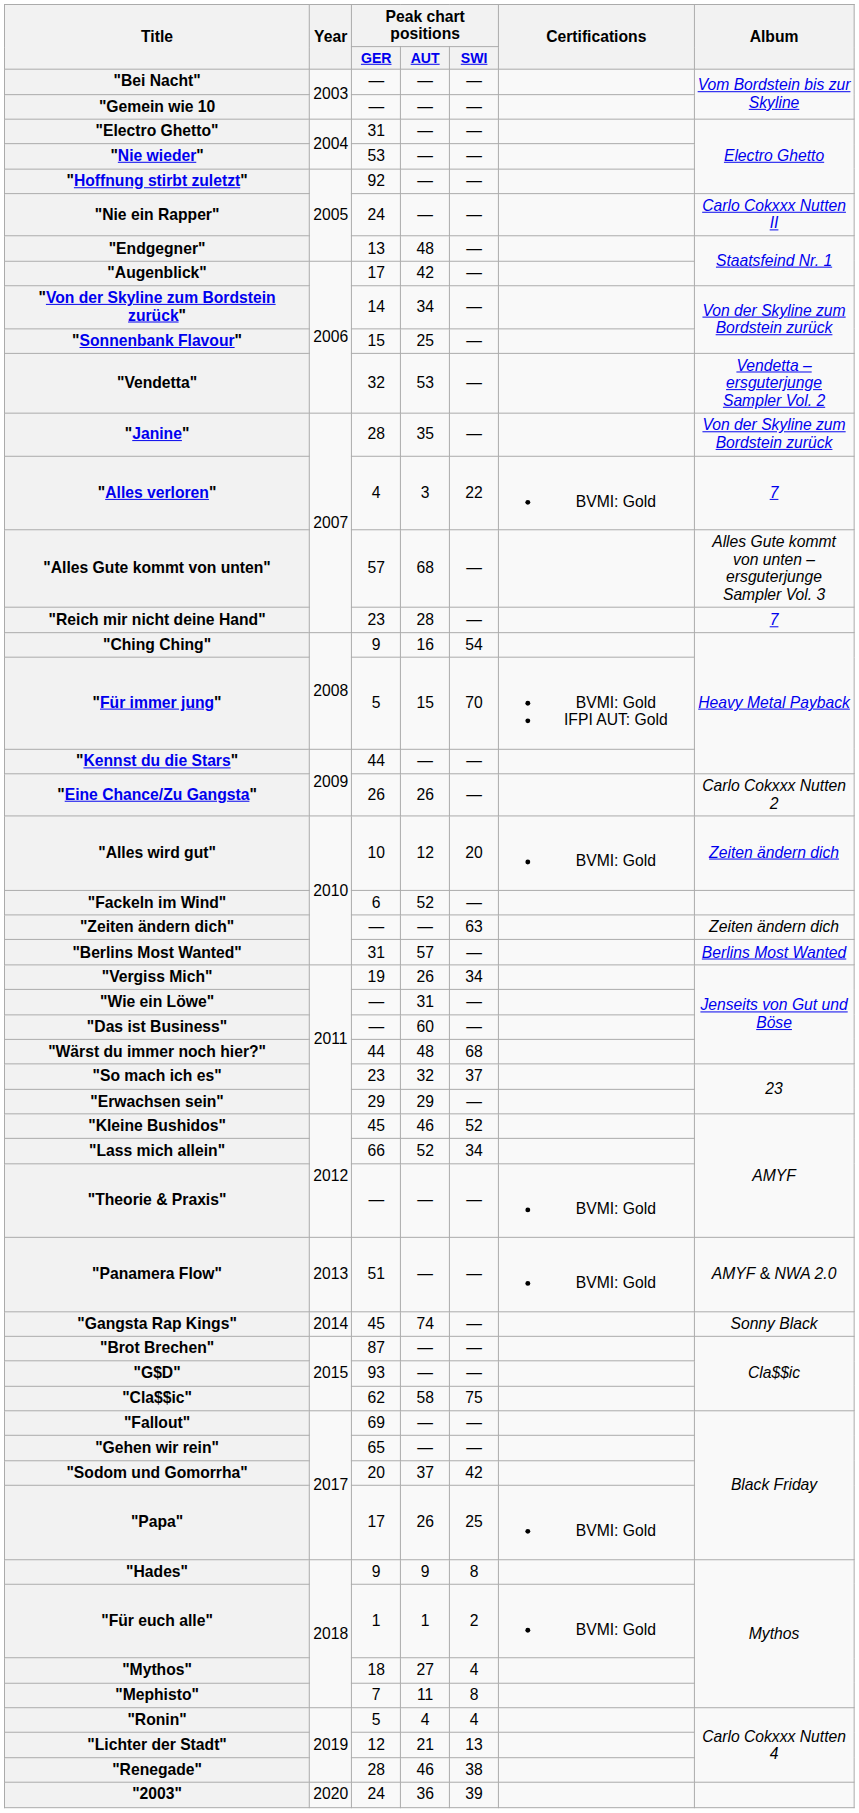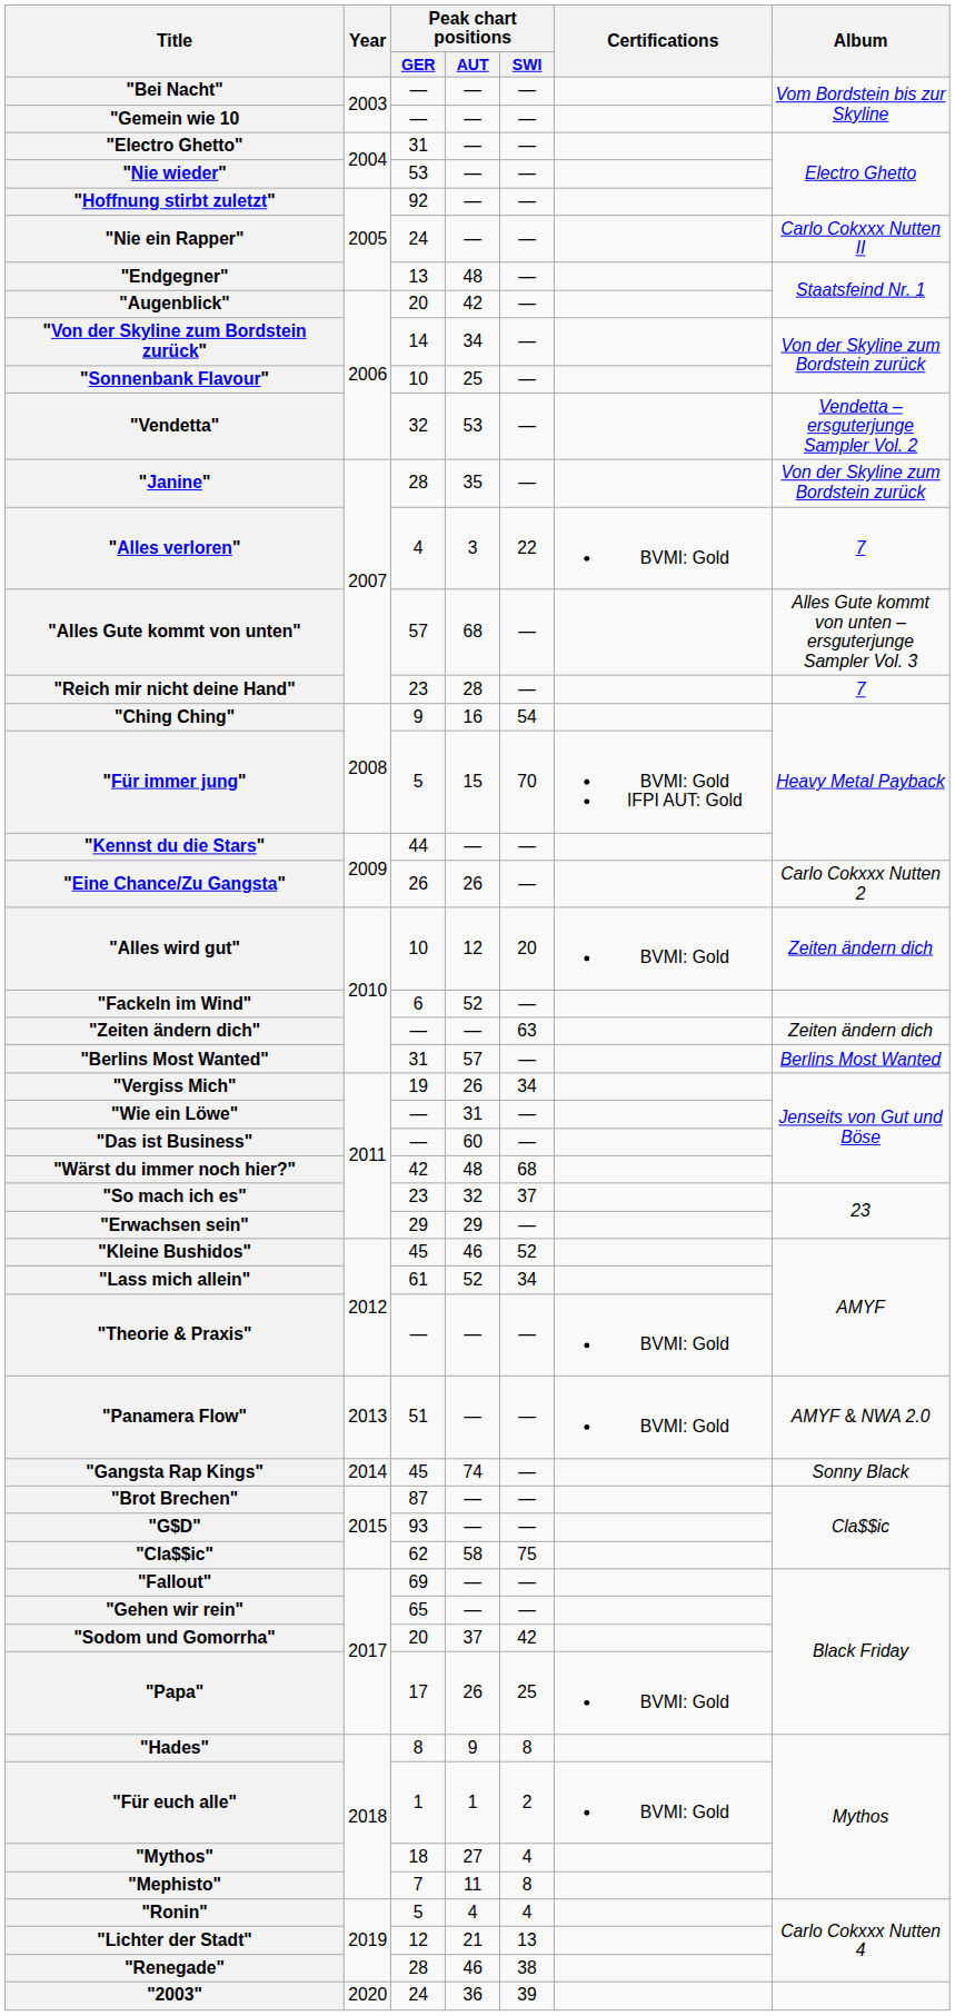 <table class="wikitable plainrowheaders" style="text-align: center;">
 <tr>
 <th scope="col" rowspan="2" style="width:19em;">Title</th>
 <th scope="col" rowspan="2">Year</th>
 <th scope="col" colspan="3">Peak chart positions</th>
 <th scope="col" rowspan="2" style="width:12em;">Certifications</th>
 <th scope="col" rowspan="2">Album</th>
 </tr>
 <tr>
 <th scope="col" style="width:3em;font-size:90%;"><a href='#'>GER</a><br></th>
 <th scope="col" style="width:3em;font-size:90%;"><a href='#'>AUT</a><br></th>
 <th scope="col" style="width:3em;font-size:90%;"><a href='#'>SWI</a><br></th>
 </tr>
 <tr>
 <th scope="row">"Bei Nacht"</th>
 <td rowspan="2">2003</td>
 <td>—</td>
 <td>—</td>
 <td>—</td>
 <td></td>
 <td rowspan="2"><em><a href='#'>Vom Bordstein bis zur Skyline</a></em></td>
 </tr>
 <tr>
 <th scope="row">"Gemein wie 10</th>
 <td>—</td>
 <td>—</td>
 <td>—</td>
 <td></td>
 </tr>
 <tr>
 <th scope="row">"Electro Ghetto"</th>
 <td rowspan="2">2004</td>
 <td>31</td>
 <td>—</td>
 <td>—</td>
 <td></td>
 <td rowspan="3"><em><a href='#'>Electro Ghetto</a></em></td>
 </tr>
 <tr>
 <th scope="row">"<a href='#'>Nie wieder</a>"</th>
 <td>53</td>
 <td>—</td>
 <td>—</td>
 <td></td>
 </tr>
 <tr>
 <th scope="row">"<a href='#'>Hoffnung stirbt zuletzt</a>"<br></th>
 <td rowspan="3">2005</td>
 <td>92</td>
 <td>—</td>
 <td>—</td>
 <td></td>
 </tr>
 <tr>
 <th scope="row">"Nie ein Rapper"<br></th>
 <td>24</td>
 <td>—</td>
 <td>—</td>
 <td></td>
 <td><em><a href='#'>Carlo Cokxxx Nutten II</a></em></td>
 </tr>
 <tr>
 <th scope="row">"Endgegner"</th>
 <td>13</td>
 <td>48</td>
 <td>—</td>
 <td></td>
 <td rowspan="2"><em><a href='#'>Staatsfeind Nr. 1</a></em></td>
 </tr>
 <tr>
 <th scope="row">"Augenblick"</th>
 <td rowspan="4">2006</td>
-<td>17</td>
+<td>20</td>
 <td>42</td>
 <td>—</td>
 <td></td>
 </tr>
 <tr>
 <th scope="row">"<a href='#'>Von der Skyline zum Bordstein zurück</a>"</th>
 <td>14</td>
 <td>34</td>
 <td>—</td>
 <td></td>
 <td rowspan="2"><em><a href='#'>Von der Skyline zum Bordstein zurück</a></em></td>
 </tr>
 <tr>
 <th scope="row">"<a href='#'>Sonnenbank Flavour</a>"</th>
-<td>15</td>
+<td>10</td>
 <td>25</td>
 <td>—</td>
 <td></td>
 </tr>
 <tr>
 <th scope="row">"Vendetta"<br></th>
 <td>32</td>
 <td>53</td>
 <td>—</td>
 <td></td>
 <td><em><a href='#'>Vendetta – ersguterjunge Sampler Vol. 2</a></em></td>
 </tr>
 <tr>
 <th scope="row">"<a href='#'>Janine</a>"</th>
 <td rowspan="4">2007</td>
 <td>28</td>
 <td>35</td>
 <td>—</td>
 <td></td>
 <td><em><a href='#'>Von der Skyline zum Bordstein zurück</a></em></td>
 </tr>
 <tr>
 <th scope="row">"<a href='#'>Alles verloren</a>"</th>
 <td>4</td>
 <td>3</td>
 <td>22</td>
 <td><br><ul><li>BVMI: Gold</li></ul></td>
 <td><em><a href='#'>7</a></em></td>
 </tr>
 <tr>
 <th scope="row">"Alles Gute kommt von unten"<br></th>
 <td>57</td>
 <td>68</td>
 <td>—</td>
 <td></td>
 <td><em>Alles Gute kommt von unten – <br>ersguterjunge Sampler Vol. 3</em></td>
 </tr>
 <tr>
 <th scope="row">"Reich mir nicht deine Hand"</th>
 <td>23</td>
 <td>28</td>
 <td>—</td>
 <td></td>
 <td align="center"><em><a href='#'>7</a></em></td>
 </tr>
 <tr>
 <th scope="row">"Ching Ching"</th>
 <td rowspan="2">2008</td>
 <td>9</td>
 <td>16</td>
 <td>54</td>
 <td></td>
 <td rowspan="3"><em><a href='#'>Heavy Metal Payback</a></em></td>
 </tr>
 <tr>
 <th scope="row">"<a href='#'>Für immer jung</a>"<br></th>
 <td>5</td>
 <td>15</td>
 <td>70</td>
 <td><br><ul><li>BVMI: Gold</li><li>IFPI AUT: Gold</li></ul></td>
 </tr>
 <tr>
 <th scope="row">"<a href='#'>Kennst du die Stars</a>"<br></th>
 <td rowspan="2">2009</td>
 <td>44</td>
 <td>—</td>
 <td>—</td>
 <td></td>
 </tr>
 <tr>
 <th scope="row">"<a href='#'>Eine Chance/Zu Gangsta</a>"<br></th>
 <td>26</td>
 <td>26</td>
 <td>—</td>
 <td></td>
 <td><em>Carlo Cokxxx Nutten 2</em></td>
 </tr>
 <tr>
 <th scope="row">"Alles wird gut"</th>
 <td rowspan="4">2010</td>
 <td>10</td>
 <td>12</td>
 <td>20</td>
 <td><br><ul><li>BVMI: Gold</li></ul></td>
 <td><em><a href='#'>Zeiten ändern dich</a></em></td>
 </tr>
 <tr>
 <th scope="row">"Fackeln im Wind"<br></th>
 <td>6</td>
 <td>52</td>
 <td>—</td>
 <td></td>
 <td></td>
 </tr>
 <tr>
 <th scope="row">"Zeiten ändern dich"</th>
 <td>—</td>
 <td>—</td>
 <td>63</td>
 <td></td>
 <td><em>Zeiten ändern dich</em></td>
 </tr>
 <tr>
 <th scope="row">"Berlins Most Wanted"<br></th>
 <td>31</td>
 <td>57</td>
 <td>—</td>
 <td></td>
 <td><em><a href='#'>Berlins Most Wanted</a></em></td>
 </tr>
 <tr>
 <th scope="row">"Vergiss Mich"<br></th>
 <td rowspan="6">2011</td>
 <td>19</td>
 <td>26</td>
 <td>34</td>
 <td></td>
 <td rowspan="4"><em><a href='#'>Jenseits von Gut und Böse</a></em></td>
 </tr>
 <tr>
 <th scope="row">"Wie ein Löwe"</th>
 <td>—</td>
 <td>31</td>
 <td>—</td>
 <td></td>
 </tr>
 <tr>
 <th scope="row">"Das ist Business"<br></th>
 <td>—</td>
 <td>60</td>
 <td>—</td>
 <td></td>
 </tr>
 <tr>
 <th scope="row">"Wärst du immer noch hier?"</th>
-<td>44</td>
+<td>42</td>
 <td>48</td>
 <td>68</td>
 <td></td>
 </tr>
 <tr>
 <th scope="row">"So mach ich es"<br></th>
 <td>23</td>
 <td>32</td>
 <td>37</td>
 <td></td>
 <td rowspan="2"><em>23</em></td>
 </tr>
 <tr>
 <th scope="row">"Erwachsen sein"<br></th>
 <td>29</td>
 <td>29</td>
 <td>—</td>
 <td></td>
 </tr>
 <tr>
 <th scope="row">"Kleine Bushidos"</th>
 <td rowspan="3">2012</td>
 <td>45</td>
 <td>46</td>
 <td>52</td>
 <td></td>
 <td rowspan="3"><em>AMYF</em></td>
 </tr>
 <tr>
 <th scope="row">"Lass mich allein"</th>
-<td>66</td>
+<td>61</td>
 <td>52</td>
 <td>34</td>
 <td></td>
 </tr>
 <tr>
 <th scope="row">"Theorie & Praxis"<br></th>
 <td>—</td>
 <td>—</td>
 <td>—</td>
 <td><br><ul><li>BVMI: Gold</li></ul></td>
 </tr>
 <tr>
 <th scope="row">"Panamera Flow"<br></th>
 <td>2013</td>
 <td>51</td>
 <td>—</td>
 <td>—</td>
 <td><br><ul><li>BVMI: Gold</li></ul></td>
 <td><em>AMYF</em> & <em>NWA 2.0</em></td>
 </tr>
 <tr>
 <th scope="row">"Gangsta Rap Kings"<br></th>
 <td>2014</td>
 <td>45</td>
 <td>74</td>
 <td>—</td>
 <td></td>
 <td><em>Sonny Black</em></td>
 </tr>
 <tr>
 <th scope="row">"Brot Brechen"<br></th>
 <td rowspan="3">2015</td>
 <td>87</td>
 <td>—</td>
 <td>—</td>
 <td></td>
 <td rowspan="3"><em>Cla$$ic</em></td>
 </tr>
 <tr>
 <th scope="row">"G$D"<br></th>
 <td>93</td>
 <td>—</td>
 <td>—</td>
 <td></td>
 </tr>
 <tr>
 <th scope="row">"Cla$$ic"<br></th>
 <td>62</td>
 <td>58</td>
 <td>75</td>
 <td></td>
 </tr>
 <tr>
 <th scope="row">"Fallout"</th>
 <td rowspan="4">2017</td>
 <td>69</td>
 <td>—</td>
 <td>—</td>
 <td></td>
 <td rowspan="4"><em>Black Friday</em></td>
 </tr>
 <tr>
 <th scope="row">"Gehen wir rein"<br></th>
 <td>65</td>
 <td>—</td>
 <td>—</td>
 <td></td>
 </tr>
 <tr>
 <th scope="row">"Sodom und Gomorrha"</th>
 <td>20</td>
 <td>37</td>
 <td>42</td>
 <td></td>
 </tr>
 <tr>
 <th scope="row">"Papa"</th>
 <td>17</td>
 <td>26</td>
 <td>25</td>
 <td><br><ul><li>BVMI: Gold</li></ul></td>
 </tr>
 <tr>
 <th scope="row">"Hades"<br></th>
 <td rowspan="4">2018</td>
-<td>9</td>
+<td>8</td>
 <td>9</td>
 <td>8</td>
 <td></td>
 <td rowspan="4"><em>Mythos</em></td>
 </tr>
 <tr>
 <th scope="row">"Für euch alle"<br></th>
 <td>1</td>
 <td>1</td>
 <td>2</td>
 <td><br><ul><li>BVMI: Gold</li></ul></td>
 </tr>
 <tr>
 <th scope="row">"Mythos"</th>
 <td>18</td>
 <td>27</td>
 <td>4</td>
 <td></td>
 </tr>
 <tr>
 <th scope="row">"Mephisto"</th>
 <td>7</td>
 <td>11</td>
 <td>8</td>
 <td></td>
 </tr>
 <tr>
 <th scope="row">"Ronin"<br></th>
 <td rowspan="3">2019</td>
 <td>5</td>
 <td>4</td>
 <td>4</td>
 <td></td>
 <td rowspan="3"><em>Carlo Cokxxx Nutten 4</em></td>
 </tr>
 <tr>
 <th scope="row">"Lichter der Stadt"<br></th>
 <td>12</td>
 <td>21</td>
 <td>13</td>
 <td></td>
 </tr>
 <tr>
 <th scope="row">"Renegade"<br></th>
 <td>28</td>
 <td>46</td>
 <td>38</td>
 <td></td>
 </tr>
 <tr>
 <th scope="row">"2003"<br></th>
 <td>2020</td>
 <td>24</td>
 <td>36</td>
 <td>39</td>
 <td></td>
 <td></td>
 </tr>
 </table>
